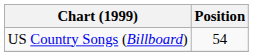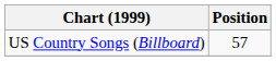 <table class="wikitable sortable">
 <tr>
 <th scope="col">Chart (1999)</th>
 <th scope="col">Position</th>
 </tr>
 <tr>
 <td>US <a href='#'>Country Songs</a> (<em><a href='#'>Billboard</a></em>)</td>
-<td align="center">54</td>
+<td align="center">57</td>
 </tr>
 <tr>
 </tr>
 </table>
